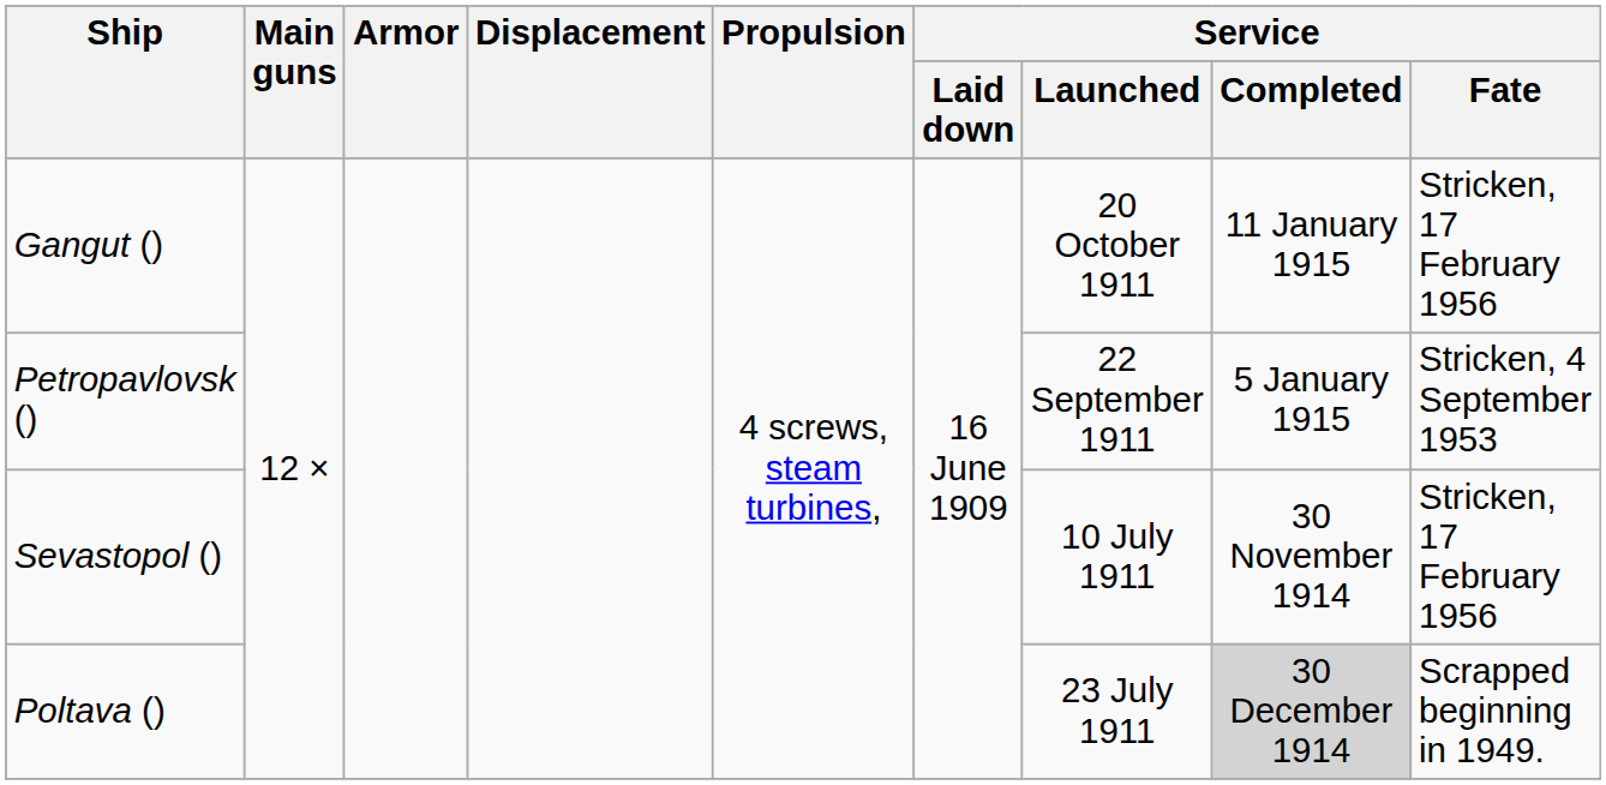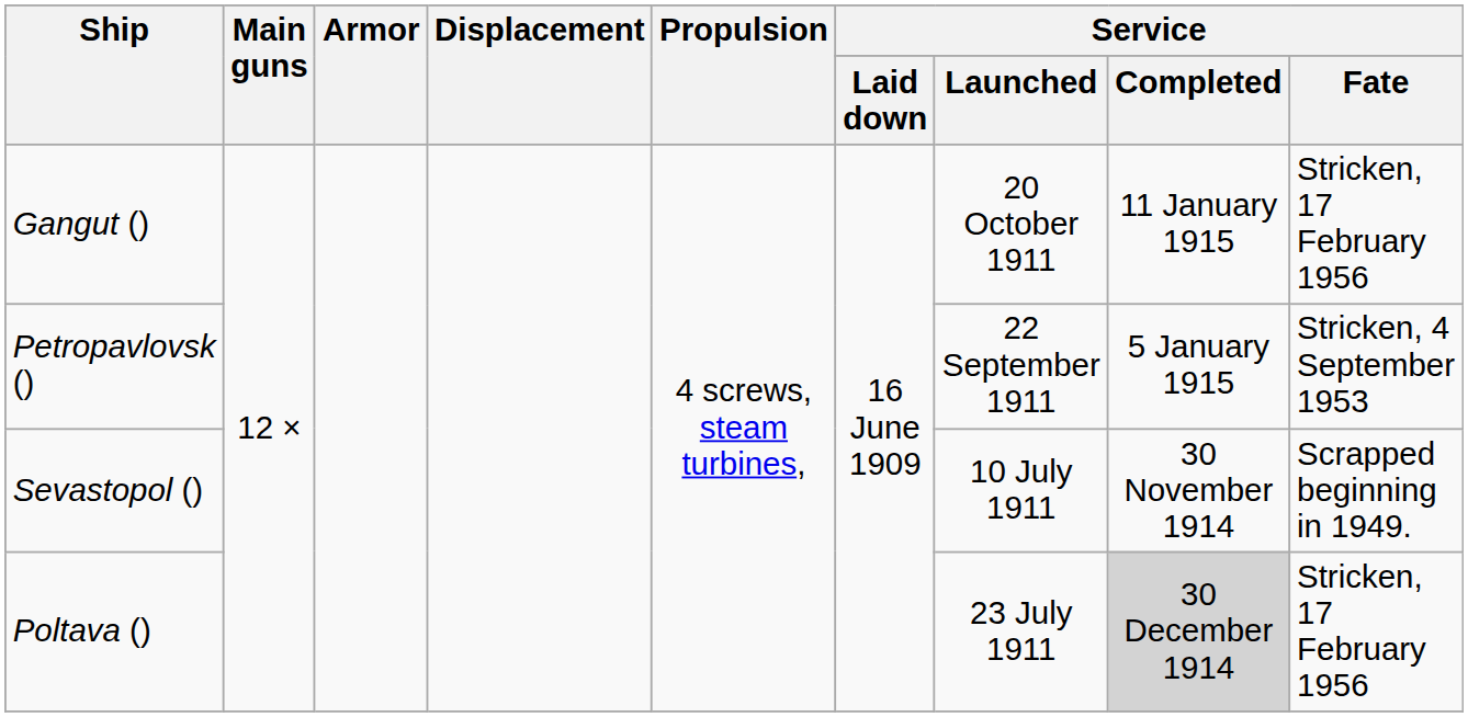 <table class="wikitable">
 <tr valign="top">
 <th align= center rowspan=2>Ship</th>
 <th align= center rowspan=2>Main guns</th>
 <th align= center rowspan=2>Armor</th>
 <th align= center rowspan=2>Displacement</th>
 <th align= center rowspan=2>Propulsion</th>
 <th align= center colspan=4>Service</th>
 </tr>
 <tr valign="top">
 <th align= center>Laid down</th>
 <th align= center>Launched</th>
 <th align= center>Completed</th>
 <th align= center>Fate</th>
 </tr>
 <tr valign="center">
 <td align= left><em>Gangut</em> ()</td>
 <td align= center rowspan=4>12 × </td>
 <td align= center rowspan=4></td>
 <td align= center rowspan=4></td>
 <td align= center rowspan=4>4 screws, <a href='#'>steam turbines</a>, </td>
 <td align= center  rowspan=4>16 June 1909</td>
 <td align= center>20 October 1911</td>
 <td align= center>11 January 1915</td>
 <td align= left>Stricken, 17 February 1956</td>
 </tr>
 <tr valign="center">
 <td align= left><em>Petropavlovsk</em> ()</td>
 <td align= center>22 September 1911</td>
 <td align= center>5 January 1915</td>
 <td align= left>Stricken, 4 September 1953</td>
 </tr>
 <tr valign="center">
 <td align= left><em>Sevastopol</em> ()</td>
 <td align= center>10 July 1911</td>
 <td align= center>30 November 1914</td>
-<td align= left>Stricken, 17 February 1956</td>
+<td align= left>Scrapped beginning in 1949.</td>
 </tr>
 <tr valign="center">
 <td align= left><em>Poltava</em> ()</td>
 <td align= center>23 July 1911</td>
 <td align= center style="background: lightgrey;">30 December 1914</td>
-<td align= left>Scrapped beginning in 1949.</td>
+<td align= left>Stricken, 17 February 1956</td>
 </tr>
 </table>
